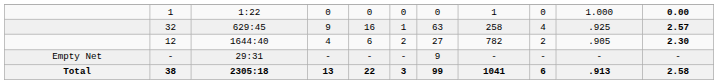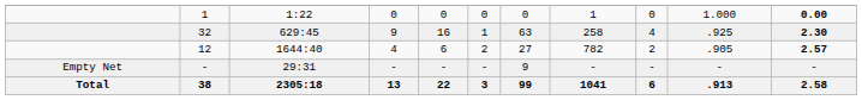 <table class="wikitable sortable" width ="1000">
 <tr align="center">
 </tr>
 <tr align="center" bgcolor="">
 <td></td>
 <td>1</td>
 <td>1:22</td>
 <td>0</td>
 <td>0</td>
 <td>0</td>
 <td>0</td>
 <td>1</td>
 <td>0</td>
 <td>1.000</td>
 <td><strong>0.00</strong></td>
 </tr>
 <tr align="center" bgcolor="f0f0f0">
 <td></td>
 <td>32</td>
 <td>629:45</td>
 <td>9</td>
 <td>16</td>
 <td>1</td>
 <td>63</td>
 <td>258</td>
 <td>4</td>
 <td>.925</td>
-<td><strong>2.57</strong></td>
+<td><strong>2.30</strong></td>
 </tr>
 <tr align="center" bgcolor="">
 <td></td>
 <td>12</td>
 <td>1644:40</td>
 <td>4</td>
 <td>6</td>
 <td>2</td>
 <td>27</td>
 <td>782</td>
 <td>2</td>
 <td>.905</td>
-<td><strong>2.30</strong></td>
+<td><strong>2.57</strong></td>
 </tr>
 <tr align="center" bgcolor="f0f0f0">
 <td>Empty Net</td>
 <td>-</td>
 <td>29:31</td>
 <td>-</td>
 <td>-</td>
 <td>-</td>
 <td>9</td>
 <td>-</td>
 <td>-</td>
 <td>-</td>
 <td>-</td>
 </tr>
 <tr>
 <th>Total</th>
 <th>38</th>
 <th>2305:18</th>
 <th>13</th>
 <th>22</th>
 <th>3</th>
 <th>99</th>
 <th>1041</th>
 <th>6</th>
 <th>.913</th>
 <th>2.58</th>
 </tr>
 </table>
